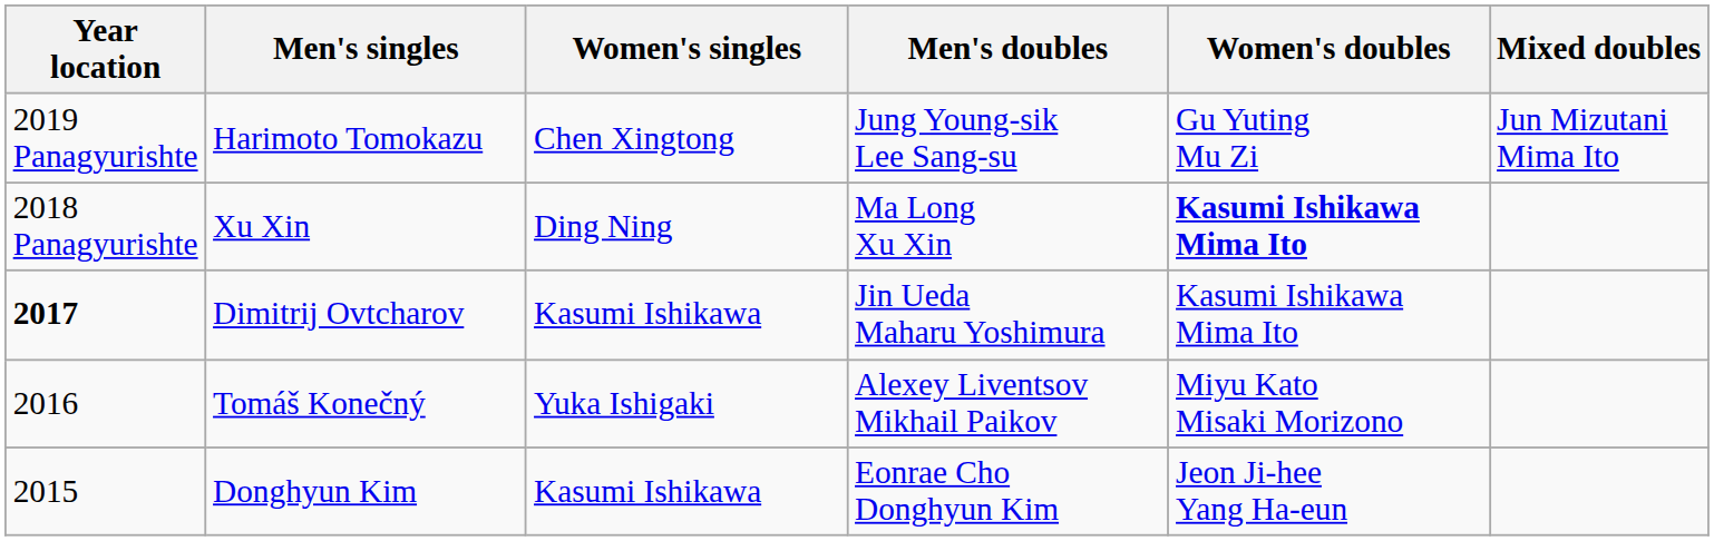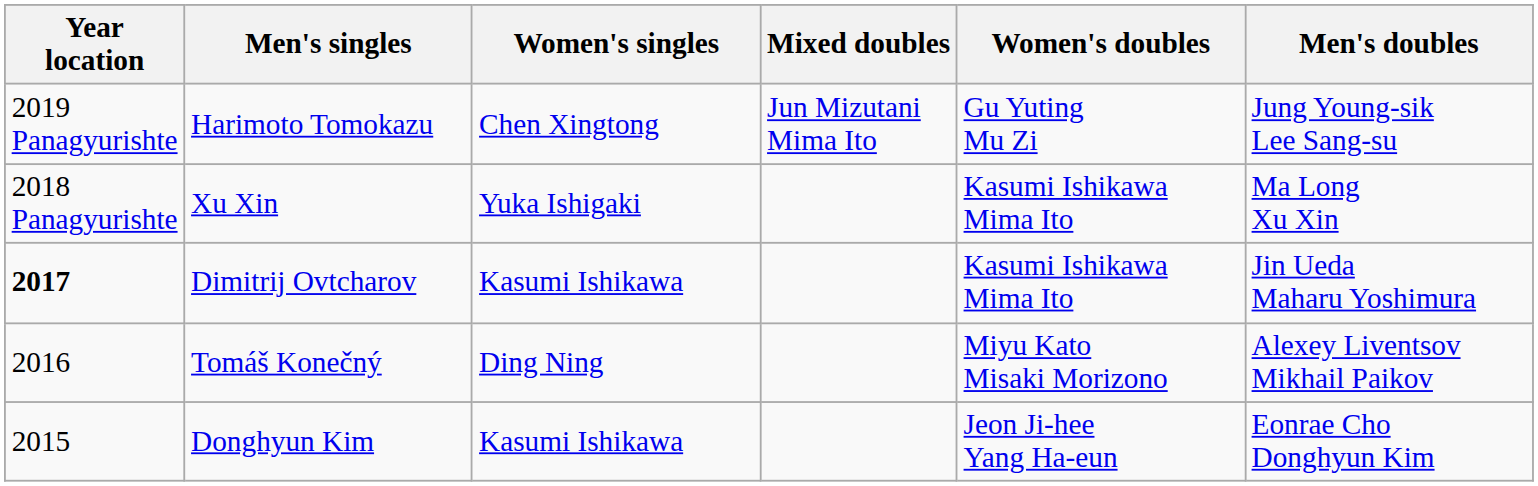 <table class="wikitable">
 <tr>
 <th width="80">Year <br> location</th>
 <th style="width:150px;">Men's singles</th>
 <th style="width:150px;">Women's singles</th>
+<th>Mixed doubles</th>
+<th style="width:150px;">Women's doubles</th>
 <th style="width:150px;">Men's doubles</th>
-<th style="width:150px;">Women's doubles</th>
-<th>Mixed doubles</th>
 </tr>
 <tr>
 <td>2019<br><a href='#'>Panagyurishte</a></td>
 <td> <a href='#'>Harimoto Tomokazu</a></td>
 <td> <a href='#'>Chen Xingtong</a></td>
+<td> <a href='#'>Jun Mizutani</a><br> <a href='#'>Mima Ito</a></td>
+<td> <a href='#'>Gu Yuting</a><br> <a href='#'>Mu Zi</a></td>
 <td> <a href='#'>Jung Young-sik</a><br> <a href='#'>Lee Sang-su</a></td>
-<td> <a href='#'>Gu Yuting</a><br> <a href='#'>Mu Zi</a></td>
-<td> <a href='#'>Jun Mizutani</a><br> <a href='#'>Mima Ito</a></td>
 </tr>
 <tr>
 <td>2018<br><a href='#'>Panagyurishte</a></td>
 <td> <a href='#'>Xu Xin</a></td>
-<td> <a href='#'>Ding Ning</a></td>
+<td> <a href='#'>Yuka Ishigaki</a></td>
+<td></td>
+<td> <a href='#'>Kasumi Ishikawa</a><br> <a href='#'>Mima Ito</a></td>
 <td> <a href='#'>Ma Long</a><br> <a href='#'>Xu Xin</a></td>
-<td><strong> <a href='#'>Kasumi Ishikawa</a><br> <a href='#'>Mima Ito</a></strong></td>
-<td></td>
 </tr>
 <tr>
 <td><strong>2017</strong></td>
 <td> <a href='#'>Dimitrij Ovtcharov</a></td>
 <td> <a href='#'>Kasumi Ishikawa</a></td>
+<td></td>
+<td> <a href='#'>Kasumi Ishikawa</a><br> <a href='#'>Mima Ito</a></td>
 <td> <a href='#'>Jin Ueda</a><br> <a href='#'>Maharu Yoshimura</a></td>
-<td> <a href='#'>Kasumi Ishikawa</a><br> <a href='#'>Mima Ito</a></td>
-<td></td>
 </tr>
 <tr>
 <td>2016</td>
 <td> <a href='#'>Tomáš Konečný</a></td>
-<td> <a href='#'>Yuka Ishigaki</a></td>
+<td> <a href='#'>Ding Ning</a></td>
+<td></td>
+<td> <a href='#'>Miyu Kato</a><br> <a href='#'>Misaki Morizono</a></td>
 <td> <a href='#'>Alexey Liventsov</a><br> <a href='#'>Mikhail Paikov</a></td>
-<td> <a href='#'>Miyu Kato</a><br> <a href='#'>Misaki Morizono</a></td>
-<td></td>
 </tr>
 <tr>
 <td>2015</td>
 <td> <a href='#'>Donghyun Kim</a></td>
 <td> <a href='#'>Kasumi Ishikawa</a></td>
+<td></td>
+<td> <a href='#'>Jeon Ji-hee</a><br> <a href='#'>Yang Ha-eun</a></td>
 <td> <a href='#'>Eonrae Cho</a><br> <a href='#'>Donghyun Kim</a></td>
-<td> <a href='#'>Jeon Ji-hee</a><br> <a href='#'>Yang Ha-eun</a></td>
-<td></td>
 </tr>
 </table>
